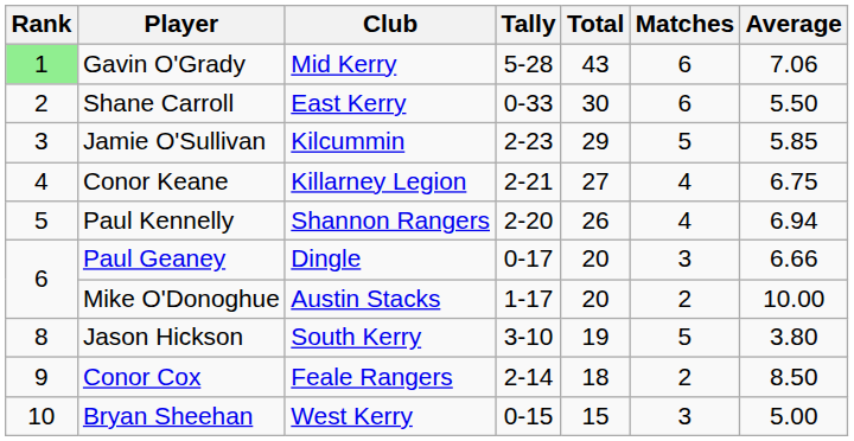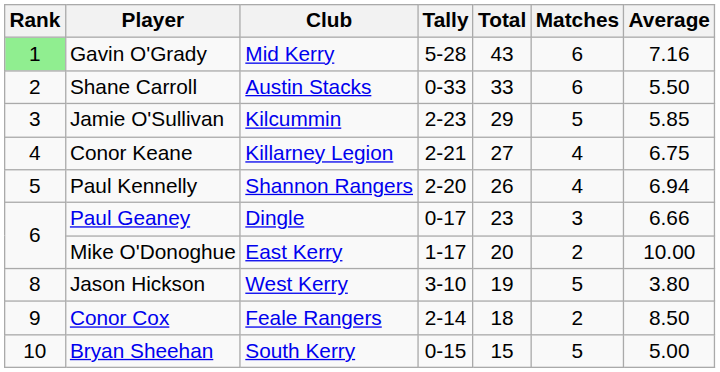 <table class="wikitable">
 <tr>
 <th>Rank</th>
 <th>Player</th>
 <th>Club</th>
 <th>Tally</th>
 <th>Total</th>
 <th>Matches</th>
 <th>Average</th>
 </tr>
 <tr>
 <td rowspan="1" style="background: lightgreen; text-align:center;">1</td>
 <td>Gavin O'Grady</td>
 <td><a href='#'>Mid Kerry</a></td>
 <td align=center>5-28</td>
 <td align=center>43</td>
 <td align=center>6</td>
-<td align=center>7.06</td>
+<td align=center>7.16</td>
 </tr>
 <tr>
 <td rowspan="1" style="text-align:center;">2</td>
 <td>Shane Carroll</td>
-<td><a href='#'>East Kerry</a></td>
+<td><a href='#'>Austin Stacks</a></td>
 <td align=center>0-33</td>
-<td align=center>30</td>
+<td align=center>33</td>
 <td align=center>6</td>
 <td align=center>5.50</td>
 </tr>
 <tr>
 <td rowspan="1" style="text-align:center;">3</td>
 <td>Jamie O'Sullivan</td>
 <td><a href='#'>Kilcummin</a></td>
 <td align=center>2-23</td>
 <td align=center>29</td>
 <td align=center>5</td>
 <td align=center>5.85</td>
 </tr>
 <tr>
 <td rowspan="1" style="text-align:center;">4</td>
 <td>Conor Keane</td>
 <td><a href='#'>Killarney Legion</a></td>
 <td align=center>2-21</td>
 <td align=center>27</td>
 <td align=center>4</td>
 <td align=center>6.75</td>
 </tr>
 <tr>
 <td rowspan="1" style="text-align:center;">5</td>
 <td>Paul Kennelly</td>
 <td><a href='#'>Shannon Rangers</a></td>
 <td align=center>2-20</td>
 <td align=center>26</td>
 <td align=center>4</td>
 <td align=center>6.94</td>
 </tr>
 <tr>
 <td rowspan="2" style="text-align:center;">6</td>
 <td><a href='#'>Paul Geaney</a></td>
 <td><a href='#'>Dingle</a></td>
 <td align=center>0-17</td>
-<td align=center>20</td>
+<td align=center>23</td>
 <td align=center>3</td>
 <td align=center>6.66</td>
 </tr>
 <tr>
 <td>Mike O'Donoghue</td>
-<td><a href='#'>Austin Stacks</a></td>
+<td><a href='#'>East Kerry</a></td>
 <td align=center>1-17</td>
 <td align=center>20</td>
 <td align=center>2</td>
 <td align=center>10.00</td>
 </tr>
 <tr>
 <td rowspan="1" style="text-align:center;">8</td>
 <td>Jason Hickson</td>
-<td><a href='#'>South Kerry</a></td>
+<td><a href='#'>West Kerry</a></td>
 <td align=center>3-10</td>
 <td align=center>19</td>
 <td align=center>5</td>
 <td align=center>3.80</td>
 </tr>
 <tr>
 <td rowspan="1" style="text-align:center;">9</td>
 <td><a href='#'>Conor Cox</a></td>
 <td><a href='#'>Feale Rangers</a></td>
 <td align=center>2-14</td>
 <td align=center>18</td>
 <td align=center>2</td>
 <td align=center>8.50</td>
 </tr>
 <tr>
 <td rowspan="1" style="text-align:center;">10</td>
 <td><a href='#'>Bryan Sheehan</a></td>
-<td><a href='#'>West Kerry</a></td>
+<td><a href='#'>South Kerry</a></td>
 <td align=center>0-15</td>
 <td align=center>15</td>
-<td align=center>3</td>
+<td align=center>5</td>
 <td align=center>5.00</td>
 </tr>
 </table>
